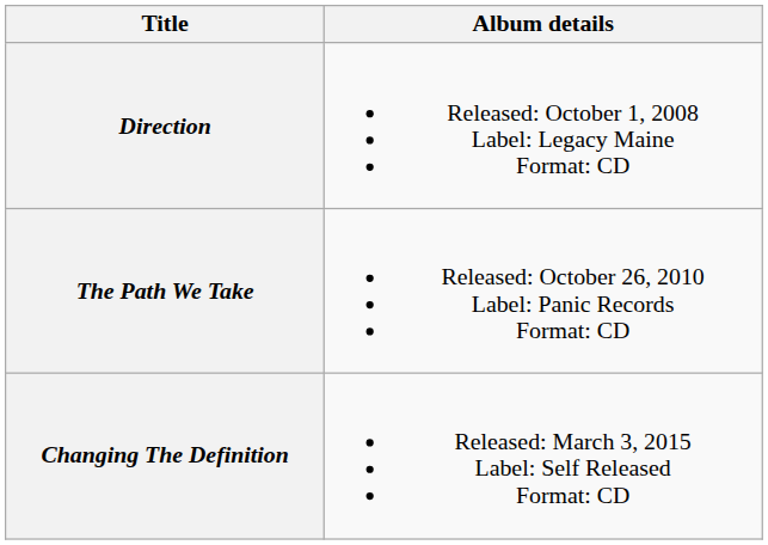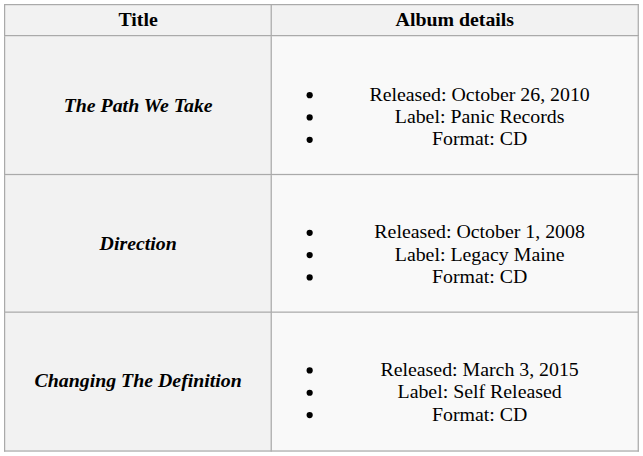 <table class="wikitable plainrowheaders" style="text-align:center;" border="1">
 <tr>
 <th scope="col" style="width:13em;">Title</th>
 <th scope="col" style="width:18em;">Album details</th>
 </tr>
 <tr>
+<th scope="row"><em>The Path We Take</em></th>
+<td><br><ul><li>Released: October 26, 2010</li><li>Label: Panic Records</li><li>Format: CD</li></ul></td>
+</tr>
+<tr>
 <th scope="row"><em>Direction</em></th>
 <td><br><ul><li>Released: October 1, 2008</li><li>Label: Legacy Maine</li><li>Format: CD</li></ul></td>
-</tr>
-<tr>
-<th scope="row"><em>The Path We Take</em></th>
-<td><br><ul><li>Released: October 26, 2010</li><li>Label: Panic Records</li><li>Format: CD</li></ul></td>
 </tr>
 <tr>
 <th scope="row"><em>Changing The Definition</em></th>
 <td><br><ul><li>Released: March 3, 2015</li><li>Label: Self Released</li><li>Format: CD</li></ul></td>
 </tr>
 </table>
